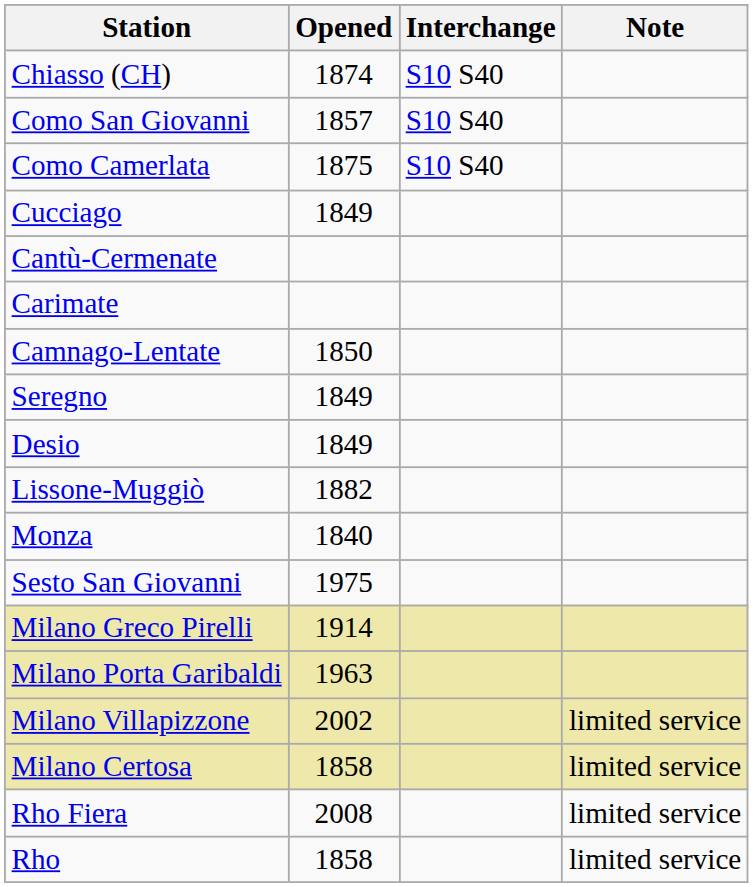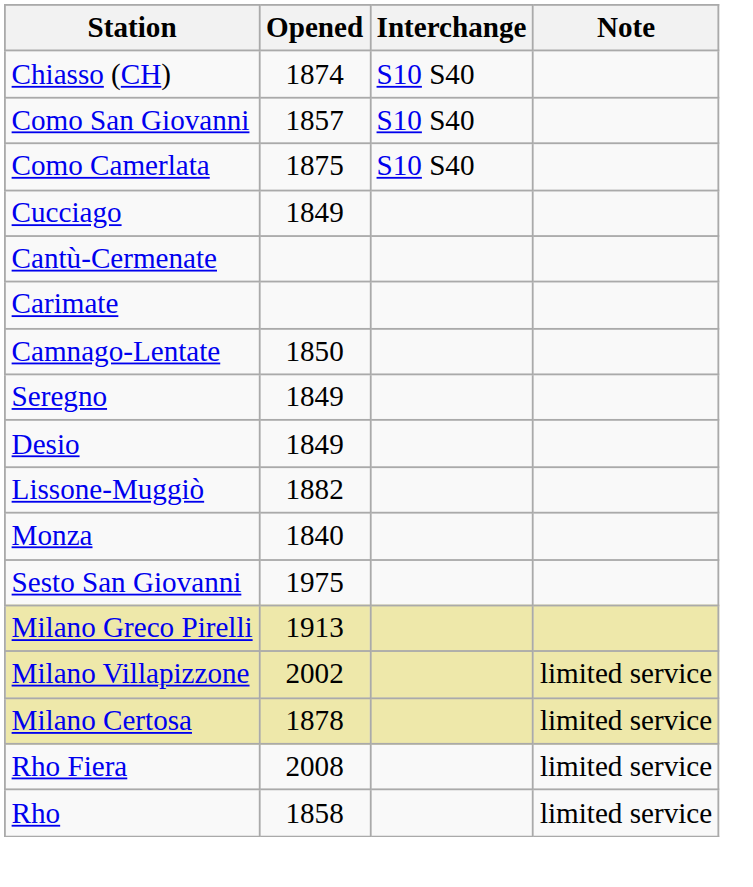 <table class="wikitable" style="text-align:left;">
 <tr>
 <th>Station</th>
 <th>Opened</th>
 <th>Interchange</th>
 <th>Note</th>
 </tr>
 <tr>
 <td><a href='#'>Chiasso</a> (<a href='#'>CH</a>)</td>
 <td align=center>1874</td>
 <td><a href='#'>S10</a> S40 </td>
 <td></td>
 </tr>
 <tr>
 <td><a href='#'>Como San Giovanni</a></td>
 <td align=center>1857</td>
 <td><a href='#'>S10</a> S40 </td>
 <td></td>
 </tr>
 <tr>
 <td><a href='#'>Como Camerlata</a></td>
 <td align=center>1875</td>
 <td><a href='#'>S10</a> S40 </td>
 <td></td>
 </tr>
 <tr>
 <td><a href='#'>Cucciago</a></td>
 <td align=center>1849</td>
 <td></td>
 <td></td>
 </tr>
 <tr>
 <td><a href='#'>Cantù-Cermenate</a></td>
 <td align=center></td>
 <td></td>
 <td></td>
 </tr>
 <tr>
 <td><a href='#'>Carimate</a></td>
 <td align=center></td>
 <td></td>
 <td></td>
 </tr>
 <tr>
 <td><a href='#'>Camnago-Lentate</a></td>
 <td align=center>1850</td>
 <td></td>
 <td></td>
 </tr>
 <tr>
 <td><a href='#'>Seregno</a></td>
 <td align=center>1849</td>
 <td> </td>
 <td></td>
 </tr>
 <tr>
 <td><a href='#'>Desio</a></td>
 <td align=center>1849</td>
 <td></td>
 <td></td>
 </tr>
 <tr>
 <td><a href='#'>Lissone-Muggiò</a></td>
 <td align=center>1882</td>
 <td></td>
 <td></td>
 </tr>
 <tr>
 <td><a href='#'>Monza</a></td>
 <td align=center>1840</td>
 <td>   </td>
 <td></td>
 </tr>
 <tr>
 <td><a href='#'>Sesto San Giovanni</a></td>
 <td align=center>1975</td>
 <td>    </td>
 <td></td>
 </tr>
 <tr bgcolor="#eee8aa">
 <td><a href='#'>Milano Greco Pirelli</a></td>
-<td align=center>1914</td>
+<td align=center>1913</td>
 <td>   </td>
-<td></td>
-</tr>
-<tr bgcolor="#eee8aa">
-<td><a href='#'>Milano Porta Garibaldi</a></td>
-<td align=center>1963</td>
-<td>          <a href='#'></a>  </td>
 <td></td>
 </tr>
 <tr bgcolor="#eee8aa">
 <td><a href='#'>Milano Villapizzone</a></td>
 <td align=center>2002</td>
 <td> </td>
 <td>limited service</td>
 </tr>
 <tr bgcolor="#eee8aa">
 <td><a href='#'>Milano Certosa</a></td>
-<td align=center>1858</td>
+<td align=center>1878</td>
 <td>  </td>
 <td>limited service</td>
 </tr>
 <tr>
 <td><a href='#'>Rho Fiera</a></td>
 <td align=center>2008</td>
 <td>   </td>
 <td>limited service</td>
 </tr>
 <tr>
 <td><a href='#'>Rho</a></td>
 <td align=center>1858</td>
 <td>   </td>
 <td>limited service</td>
 </tr>
 </table>
